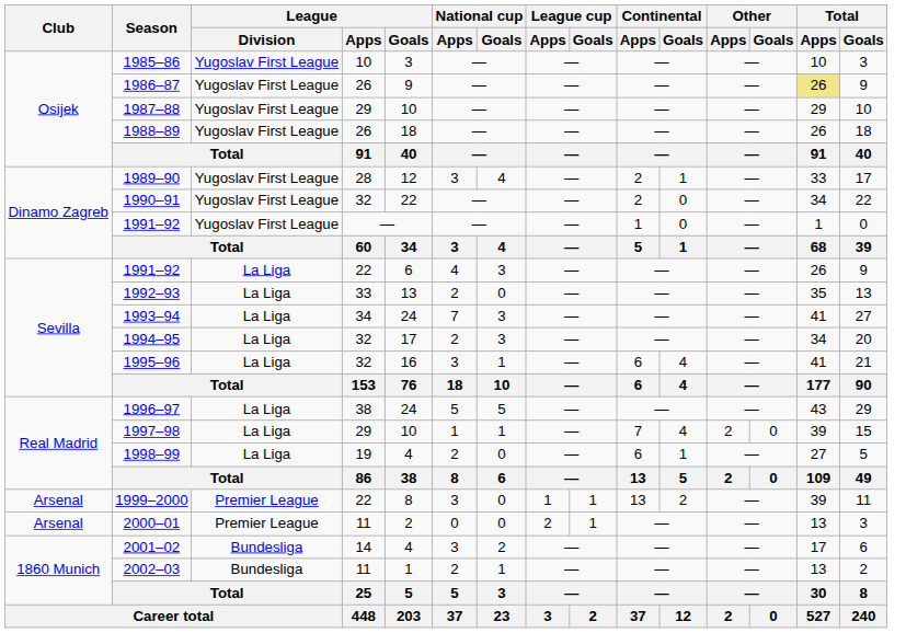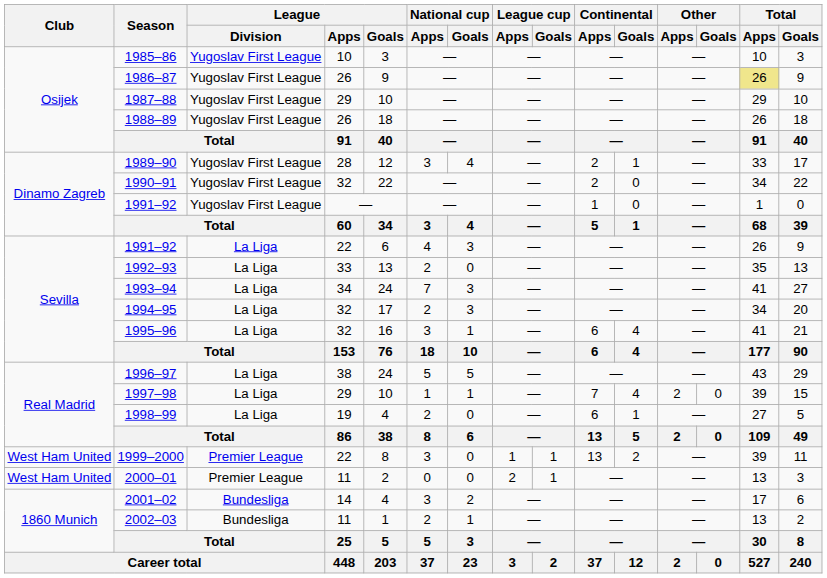 <table class="wikitable" style="text-align:center">
 <tr>
 <th rowspan="2">Club</th>
 <th rowspan="2">Season</th>
 <th colspan="3">League</th>
 <th colspan="2">National cup</th>
 <th colspan="2">League cup</th>
 <th colspan="2">Continental</th>
 <th colspan="2">Other</th>
 <th colspan="2">Total</th>
 </tr>
 <tr>
 <th>Division</th>
 <th>Apps</th>
 <th>Goals</th>
 <th>Apps</th>
 <th>Goals</th>
 <th>Apps</th>
 <th>Goals</th>
 <th>Apps</th>
 <th>Goals</th>
 <th>Apps</th>
 <th>Goals</th>
 <th>Apps</th>
 <th>Goals</th>
 </tr>
 <tr>
 <td rowspan="5"><a href='#'>Osijek</a></td>
 <td><a href='#'>1985–86</a></td>
 <td><a href='#'>Yugoslav First League</a></td>
 <td>10</td>
 <td>3</td>
 <td colspan="2">—</td>
 <td colspan="2">—</td>
 <td colspan="2">—</td>
 <td colspan="2">—</td>
 <td>10</td>
 <td>3</td>
 </tr>
 <tr>
 <td><a href='#'>1986–87</a></td>
 <td>Yugoslav First League</td>
 <td>26</td>
 <td>9</td>
 <td colspan="2">—</td>
 <td colspan="2">—</td>
 <td colspan="2">—</td>
 <td colspan="2">—</td>
 <td style="background: khaki;">26</td>
 <td>9</td>
 </tr>
 <tr>
 <td><a href='#'>1987–88</a></td>
 <td>Yugoslav First League</td>
 <td>29</td>
 <td>10</td>
 <td colspan="2">—</td>
 <td colspan="2">—</td>
 <td colspan="2">—</td>
 <td colspan="2">—</td>
 <td>29</td>
 <td>10</td>
 </tr>
 <tr>
 <td><a href='#'>1988–89</a></td>
 <td>Yugoslav First League</td>
 <td>26</td>
 <td>18</td>
 <td colspan="2">—</td>
 <td colspan="2">—</td>
 <td colspan="2">—</td>
 <td colspan="2">—</td>
 <td>26</td>
 <td>18</td>
 </tr>
 <tr>
 <th colspan="2">Total</th>
 <th>91</th>
 <th>40</th>
 <th colspan="2">—</th>
 <th colspan="2">—</th>
 <th colspan="2">—</th>
 <th colspan="2">—</th>
 <th>91</th>
 <th>40</th>
 </tr>
 <tr>
 <td rowspan="4"><a href='#'>Dinamo Zagreb</a></td>
 <td><a href='#'>1989–90</a></td>
 <td>Yugoslav First League</td>
 <td>28</td>
 <td>12</td>
 <td>3</td>
 <td>4</td>
 <td colspan="2">—</td>
 <td>2</td>
 <td>1</td>
 <td colspan="2">—</td>
 <td>33</td>
 <td>17</td>
 </tr>
 <tr>
 <td><a href='#'>1990–91</a></td>
 <td>Yugoslav First League</td>
 <td>32</td>
 <td>22</td>
 <td colspan="2">—</td>
 <td colspan="2">—</td>
 <td>2</td>
 <td>0</td>
 <td colspan="2">—</td>
 <td>34</td>
 <td>22</td>
 </tr>
 <tr>
 <td><a href='#'>1991–92</a></td>
 <td>Yugoslav First League</td>
 <td colspan="2">—</td>
 <td colspan="2">—</td>
 <td colspan="2">—</td>
 <td>1</td>
 <td>0</td>
 <td colspan="2">—</td>
 <td>1</td>
 <td>0</td>
 </tr>
 <tr>
 <th colspan="2">Total</th>
 <th>60</th>
 <th>34</th>
 <th>3</th>
 <th>4</th>
 <th colspan="2">—</th>
 <th>5</th>
 <th>1</th>
 <th colspan="2">—</th>
 <th>68</th>
 <th>39</th>
 </tr>
 <tr>
 <td rowspan="6"><a href='#'>Sevilla</a></td>
 <td><a href='#'>1991–92</a></td>
 <td><a href='#'>La Liga</a></td>
 <td>22</td>
 <td>6</td>
 <td>4</td>
 <td>3</td>
 <td colspan="2">—</td>
 <td colspan="2">—</td>
 <td colspan="2">—</td>
 <td>26</td>
 <td>9</td>
 </tr>
 <tr>
 <td><a href='#'>1992–93</a></td>
 <td>La Liga</td>
 <td>33</td>
 <td>13</td>
 <td>2</td>
 <td>0</td>
 <td colspan="2">—</td>
 <td colspan="2">—</td>
 <td colspan="2">—</td>
 <td>35</td>
 <td>13</td>
 </tr>
 <tr>
 <td><a href='#'>1993–94</a></td>
 <td>La Liga</td>
 <td>34</td>
 <td>24</td>
 <td>7</td>
 <td>3</td>
 <td colspan="2">—</td>
 <td colspan="2">—</td>
 <td colspan="2">—</td>
 <td>41</td>
 <td>27</td>
 </tr>
 <tr>
 <td><a href='#'>1994–95</a></td>
 <td>La Liga</td>
 <td>32</td>
 <td>17</td>
 <td>2</td>
 <td>3</td>
 <td colspan="2">—</td>
 <td colspan="2">—</td>
 <td colspan="2">—</td>
 <td>34</td>
 <td>20</td>
 </tr>
 <tr>
 <td><a href='#'>1995–96</a></td>
 <td>La Liga</td>
 <td>32</td>
 <td>16</td>
 <td>3</td>
 <td>1</td>
 <td colspan="2">—</td>
 <td>6</td>
 <td>4</td>
 <td colspan="2">—</td>
 <td>41</td>
 <td>21</td>
 </tr>
 <tr>
 <th colspan="2">Total</th>
 <th>153</th>
 <th>76</th>
 <th>18</th>
 <th>10</th>
 <th colspan="2">—</th>
 <th>6</th>
 <th>4</th>
 <th colspan="2">—</th>
 <th>177</th>
 <th>90</th>
 </tr>
 <tr>
 <td rowspan="4"><a href='#'>Real Madrid</a></td>
 <td><a href='#'>1996–97</a></td>
 <td>La Liga</td>
 <td>38</td>
 <td>24</td>
 <td>5</td>
 <td>5</td>
 <td colspan="2">—</td>
 <td colspan="2">—</td>
 <td colspan="2">—</td>
 <td>43</td>
 <td>29</td>
 </tr>
 <tr>
 <td><a href='#'>1997–98</a></td>
 <td>La Liga</td>
 <td>29</td>
 <td>10</td>
 <td>1</td>
 <td>1</td>
 <td colspan="2">—</td>
 <td>7</td>
 <td>4</td>
 <td>2</td>
 <td>0</td>
 <td>39</td>
 <td>15</td>
 </tr>
 <tr>
 <td><a href='#'>1998–99</a></td>
 <td>La Liga</td>
 <td>19</td>
 <td>4</td>
 <td>2</td>
 <td>0</td>
 <td colspan="2">—</td>
 <td>6</td>
 <td>1</td>
 <td colspan="2">—</td>
 <td>27</td>
 <td>5</td>
 </tr>
 <tr>
 <th colspan="2">Total</th>
 <th>86</th>
 <th>38</th>
 <th>8</th>
 <th>6</th>
 <th colspan="2">—</th>
 <th>13</th>
 <th>5</th>
 <th>2</th>
 <th>0</th>
 <th>109</th>
 <th>49</th>
 </tr>
 <tr>
-<td><a href='#'>Arsenal</a></td>
+<td><a href='#'>West Ham United</a></td>
 <td><a href='#'>1999–2000</a></td>
 <td><a href='#'>Premier League</a></td>
 <td>22</td>
 <td>8</td>
 <td>3</td>
 <td>0</td>
 <td>1</td>
 <td>1</td>
 <td>13</td>
 <td>2</td>
 <td colspan="2">—</td>
 <td>39</td>
 <td>11</td>
 </tr>
 <tr>
-<td><a href='#'>Arsenal</a></td>
+<td><a href='#'>West Ham United</a></td>
 <td><a href='#'>2000–01</a></td>
 <td>Premier League</td>
 <td>11</td>
 <td>2</td>
 <td>0</td>
 <td>0</td>
 <td>2</td>
 <td>1</td>
 <td colspan="2">—</td>
 <td colspan="2">—</td>
 <td>13</td>
 <td>3</td>
 </tr>
 <tr>
 <td rowspan="3"><a href='#'>1860 Munich</a></td>
 <td><a href='#'>2001–02</a></td>
 <td><a href='#'>Bundesliga</a></td>
 <td>14</td>
 <td>4</td>
 <td>3</td>
 <td>2</td>
 <td colspan="2">—</td>
 <td colspan="2">—</td>
 <td colspan="2">—</td>
 <td>17</td>
 <td>6</td>
 </tr>
 <tr>
 <td><a href='#'>2002–03</a></td>
 <td>Bundesliga</td>
 <td>11</td>
 <td>1</td>
 <td>2</td>
 <td>1</td>
 <td colspan="2">—</td>
 <td colspan="2">—</td>
 <td colspan="2">—</td>
 <td>13</td>
 <td>2</td>
 </tr>
 <tr>
 <th colspan="2">Total</th>
 <th>25</th>
 <th>5</th>
 <th>5</th>
 <th>3</th>
 <th colspan="2">—</th>
 <th colspan="2">—</th>
 <th colspan="2">—</th>
 <th>30</th>
 <th>8</th>
 </tr>
 <tr>
 <th colspan="3">Career total</th>
 <th>448</th>
 <th>203</th>
 <th>37</th>
 <th>23</th>
 <th>3</th>
 <th>2</th>
 <th>37</th>
 <th>12</th>
 <th>2</th>
 <th>0</th>
 <th>527</th>
 <th>240</th>
 </tr>
 </table>
